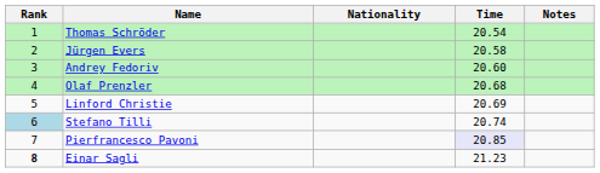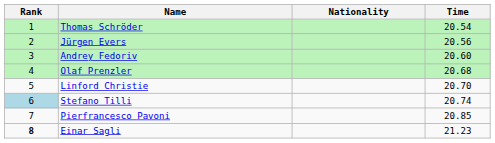 <table class="wikitable sortable" style="text-align:center;width: 55%">
 <tr>
 <th>Rank</th>
 <th>Name</th>
 <th>Nationality</th>
 <th>Time</th>
-<th>Notes</th>
 </tr>
 <tr bgcolor=bbf3bb>
 <td>1</td>
 <td align=left><a href='#'>Thomas Schröder</a></td>
 <td align=left></td>
 <td>20.54</td>
-<td></td>
 </tr>
 <tr bgcolor=bbf3bb>
 <td>2</td>
 <td align=left><a href='#'>Jürgen Evers</a></td>
 <td align=left></td>
-<td>20.58</td>
-<td></td>
+<td>20.56</td>
 </tr>
 <tr bgcolor=bbf3bb>
 <td>3</td>
 <td align=left><a href='#'>Andrey Fedoriv</a></td>
 <td align=left></td>
 <td>20.60</td>
-<td></td>
 </tr>
 <tr bgcolor=bbf3bb>
 <td>4</td>
 <td align=left><a href='#'>Olaf Prenzler</a></td>
 <td align=left></td>
 <td>20.68</td>
-<td></td>
 </tr>
 <tr>
 <td>5</td>
 <td align=left><a href='#'>Linford Christie</a></td>
 <td align=left></td>
-<td>20.69</td>
-<td></td>
+<td>20.70</td>
 </tr>
 <tr>
 <td style="background: lightblue;">6</td>
 <td align=left><a href='#'>Stefano Tilli</a></td>
 <td align=left></td>
 <td>20.74</td>
-<td></td>
 </tr>
 <tr>
 <td>7</td>
 <td align=left><a href='#'>Pierfrancesco Pavoni</a></td>
 <td align=left></td>
-<td style="background: lavender;">20.85</td>
-<td></td>
+<td>20.85</td>
 </tr>
 <tr>
 <td><strong>8</strong></td>
 <td align=left><a href='#'>Einar Sagli</a></td>
 <td align=left></td>
 <td>21.23</td>
-<td></td>
 </tr>
 </table>
